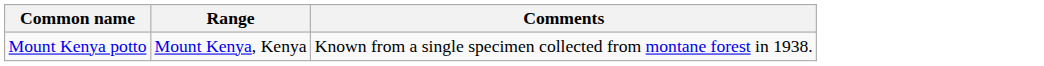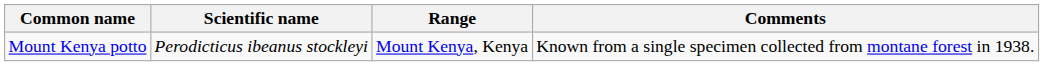 <table class="wikitable">
 <tr>
 <th>Common name</th>
+<th>Scientific name</th>
 <th>Range</th>
 <th class="unsortable">Comments</th>
 </tr>
 <tr>
 <td><a href='#'>Mount Kenya potto</a></td>
+<td><em>Perodicticus ibeanus stockleyi</em></td>
 <td><a href='#'>Mount Kenya</a>, Kenya</td>
 <td>Known from a single specimen collected from <a href='#'>montane forest</a> in 1938.</td>
 </tr>
 </table>
